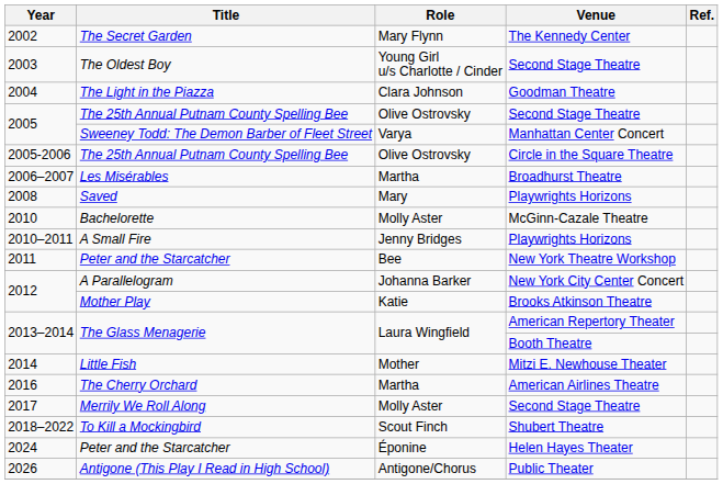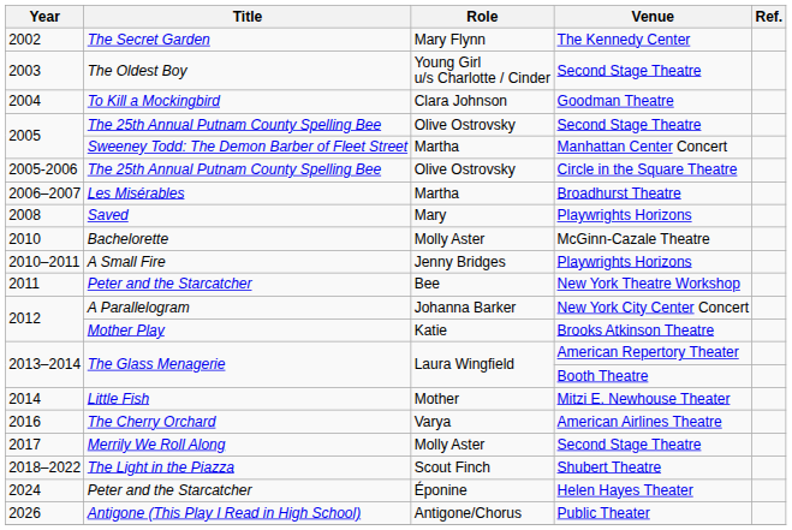 <table class="wikitable">
 <tr>
 <th>Year</th>
 <th>Title</th>
 <th>Role</th>
 <th>Venue</th>
 <th>Ref.</th>
 </tr>
 <tr>
 <td>2002</td>
 <td><a href='#'><em>The Secret Garden</em></a></td>
 <td>Mary Flynn</td>
 <td><a href='#'>The Kennedy Center</a></td>
 <td align="center"></td>
 </tr>
 <tr>
 <td>2003</td>
 <td><em>The Oldest Boy</em></td>
 <td>Young Girl<br>u/s Charlotte / Cinder</td>
 <td><a href='#'>Second Stage Theatre</a></td>
 <td align=center></td>
 </tr>
 <tr>
 <td>2004</td>
-<td><em><a href='#'>The Light in the Piazza</a></em></td>
+<td><em><a href='#'>To Kill a Mockingbird</a></em></td>
 <td>Clara Johnson</td>
 <td><a href='#'>Goodman Theatre</a></td>
 <td align=center></td>
 </tr>
 <tr>
 <td rowspan="2">2005</td>
 <td><em><a href='#'>The 25th Annual Putnam County Spelling Bee</a></em></td>
 <td>Olive Ostrovsky</td>
 <td><a href='#'>Second Stage Theatre</a></td>
 <td align="center"></td>
 </tr>
 <tr>
 <td><em><a href='#'>Sweeney Todd: The Demon Barber of Fleet Street</a></em></td>
-<td>Varya</td>
+<td>Martha</td>
 <td><a href='#'>Manhattan Center</a> Concert</td>
 <td align="center"></td>
 </tr>
 <tr>
 <td>2005-2006</td>
 <td><em><a href='#'>The 25th Annual Putnam County Spelling Bee</a></em></td>
 <td>Olive Ostrovsky</td>
 <td><a href='#'>Circle in the Square Theatre</a></td>
 <td align="center"></td>
 </tr>
 <tr>
 <td>2006–2007</td>
 <td><em><a href='#'>Les Misérables</a></em></td>
 <td>Martha</td>
 <td><a href='#'>Broadhurst Theatre</a></td>
 <td align="center"></td>
 </tr>
 <tr>
 <td>2008</td>
 <td><em><a href='#'>Saved</a></em></td>
 <td>Mary</td>
 <td><a href='#'>Playwrights Horizons</a></td>
 <td align="center"></td>
 </tr>
 <tr>
 <td>2010</td>
 <td><em>Bachelorette</em></td>
 <td>Molly Aster</td>
 <td>McGinn-Cazale Theatre</td>
 <td align="center"></td>
 </tr>
 <tr>
 <td>2010–2011</td>
 <td><em>A Small Fire</em></td>
 <td>Jenny Bridges</td>
 <td><a href='#'>Playwrights Horizons</a></td>
 <td align="center"></td>
 </tr>
 <tr>
 <td>2011</td>
 <td><em><a href='#'>Peter and the Starcatcher</a></em></td>
 <td>Bee</td>
 <td><a href='#'>New York Theatre Workshop</a></td>
 <td align="center"></td>
 </tr>
 <tr>
 <td rowspan="2">2012</td>
 <td><em>A Parallelogram</em></td>
 <td>Johanna Barker</td>
 <td><a href='#'>New York City Center</a> Concert</td>
 <td align="center"></td>
 </tr>
 <tr>
 <td><em><a href='#'>Mother Play</a></em></td>
 <td>Katie</td>
 <td><a href='#'>Brooks Atkinson Theatre</a></td>
 <td align="center"></td>
 </tr>
 <tr>
 <td rowspan="2">2013–2014</td>
 <td rowspan="2"><em><a href='#'>The Glass Menagerie</a></em></td>
 <td rowspan="2">Laura Wingfield</td>
 <td><a href='#'>American Repertory Theater</a></td>
 <td align="center"></td>
 </tr>
 <tr>
 <td><a href='#'>Booth Theatre</a></td>
 <td align="center"></td>
 </tr>
 <tr>
 <td>2014</td>
 <td><em><a href='#'>Little Fish</a></em></td>
 <td>Mother</td>
 <td><a href='#'>Mitzi E. Newhouse Theater</a></td>
 <td align="center"></td>
 </tr>
 <tr>
 <td>2016</td>
 <td><em><a href='#'>The Cherry Orchard</a></em></td>
-<td>Martha</td>
+<td>Varya</td>
 <td><a href='#'>American Airlines Theatre</a></td>
 <td align="center"></td>
 </tr>
 <tr>
 <td>2017</td>
 <td><em><a href='#'>Merrily We Roll Along</a></em></td>
 <td>Molly Aster</td>
 <td><a href='#'>Second Stage Theatre</a></td>
 <td align="center"></td>
 </tr>
 <tr>
 <td>2018–2022</td>
-<td><em><a href='#'>To Kill a Mockingbird</a></em></td>
+<td><em><a href='#'>The Light in the Piazza</a></em></td>
 <td>Scout Finch</td>
 <td><a href='#'>Shubert Theatre</a></td>
 <td align="center"></td>
 </tr>
 <tr>
 <td>2024</td>
 <td><em>Peter and the Starcatcher</em></td>
 <td>Éponine</td>
 <td><a href='#'>Helen Hayes Theater</a></td>
 <td align="center"></td>
 </tr>
 <tr>
 <td>2026</td>
 <td><em><a href='#'>Antigone (This Play I Read in High School)</a></em></td>
 <td>Antigone/Chorus</td>
 <td><a href='#'>Public Theater</a></td>
 <td align="center"></td>
 </tr>
 <tr>
 </tr>
 </table>
